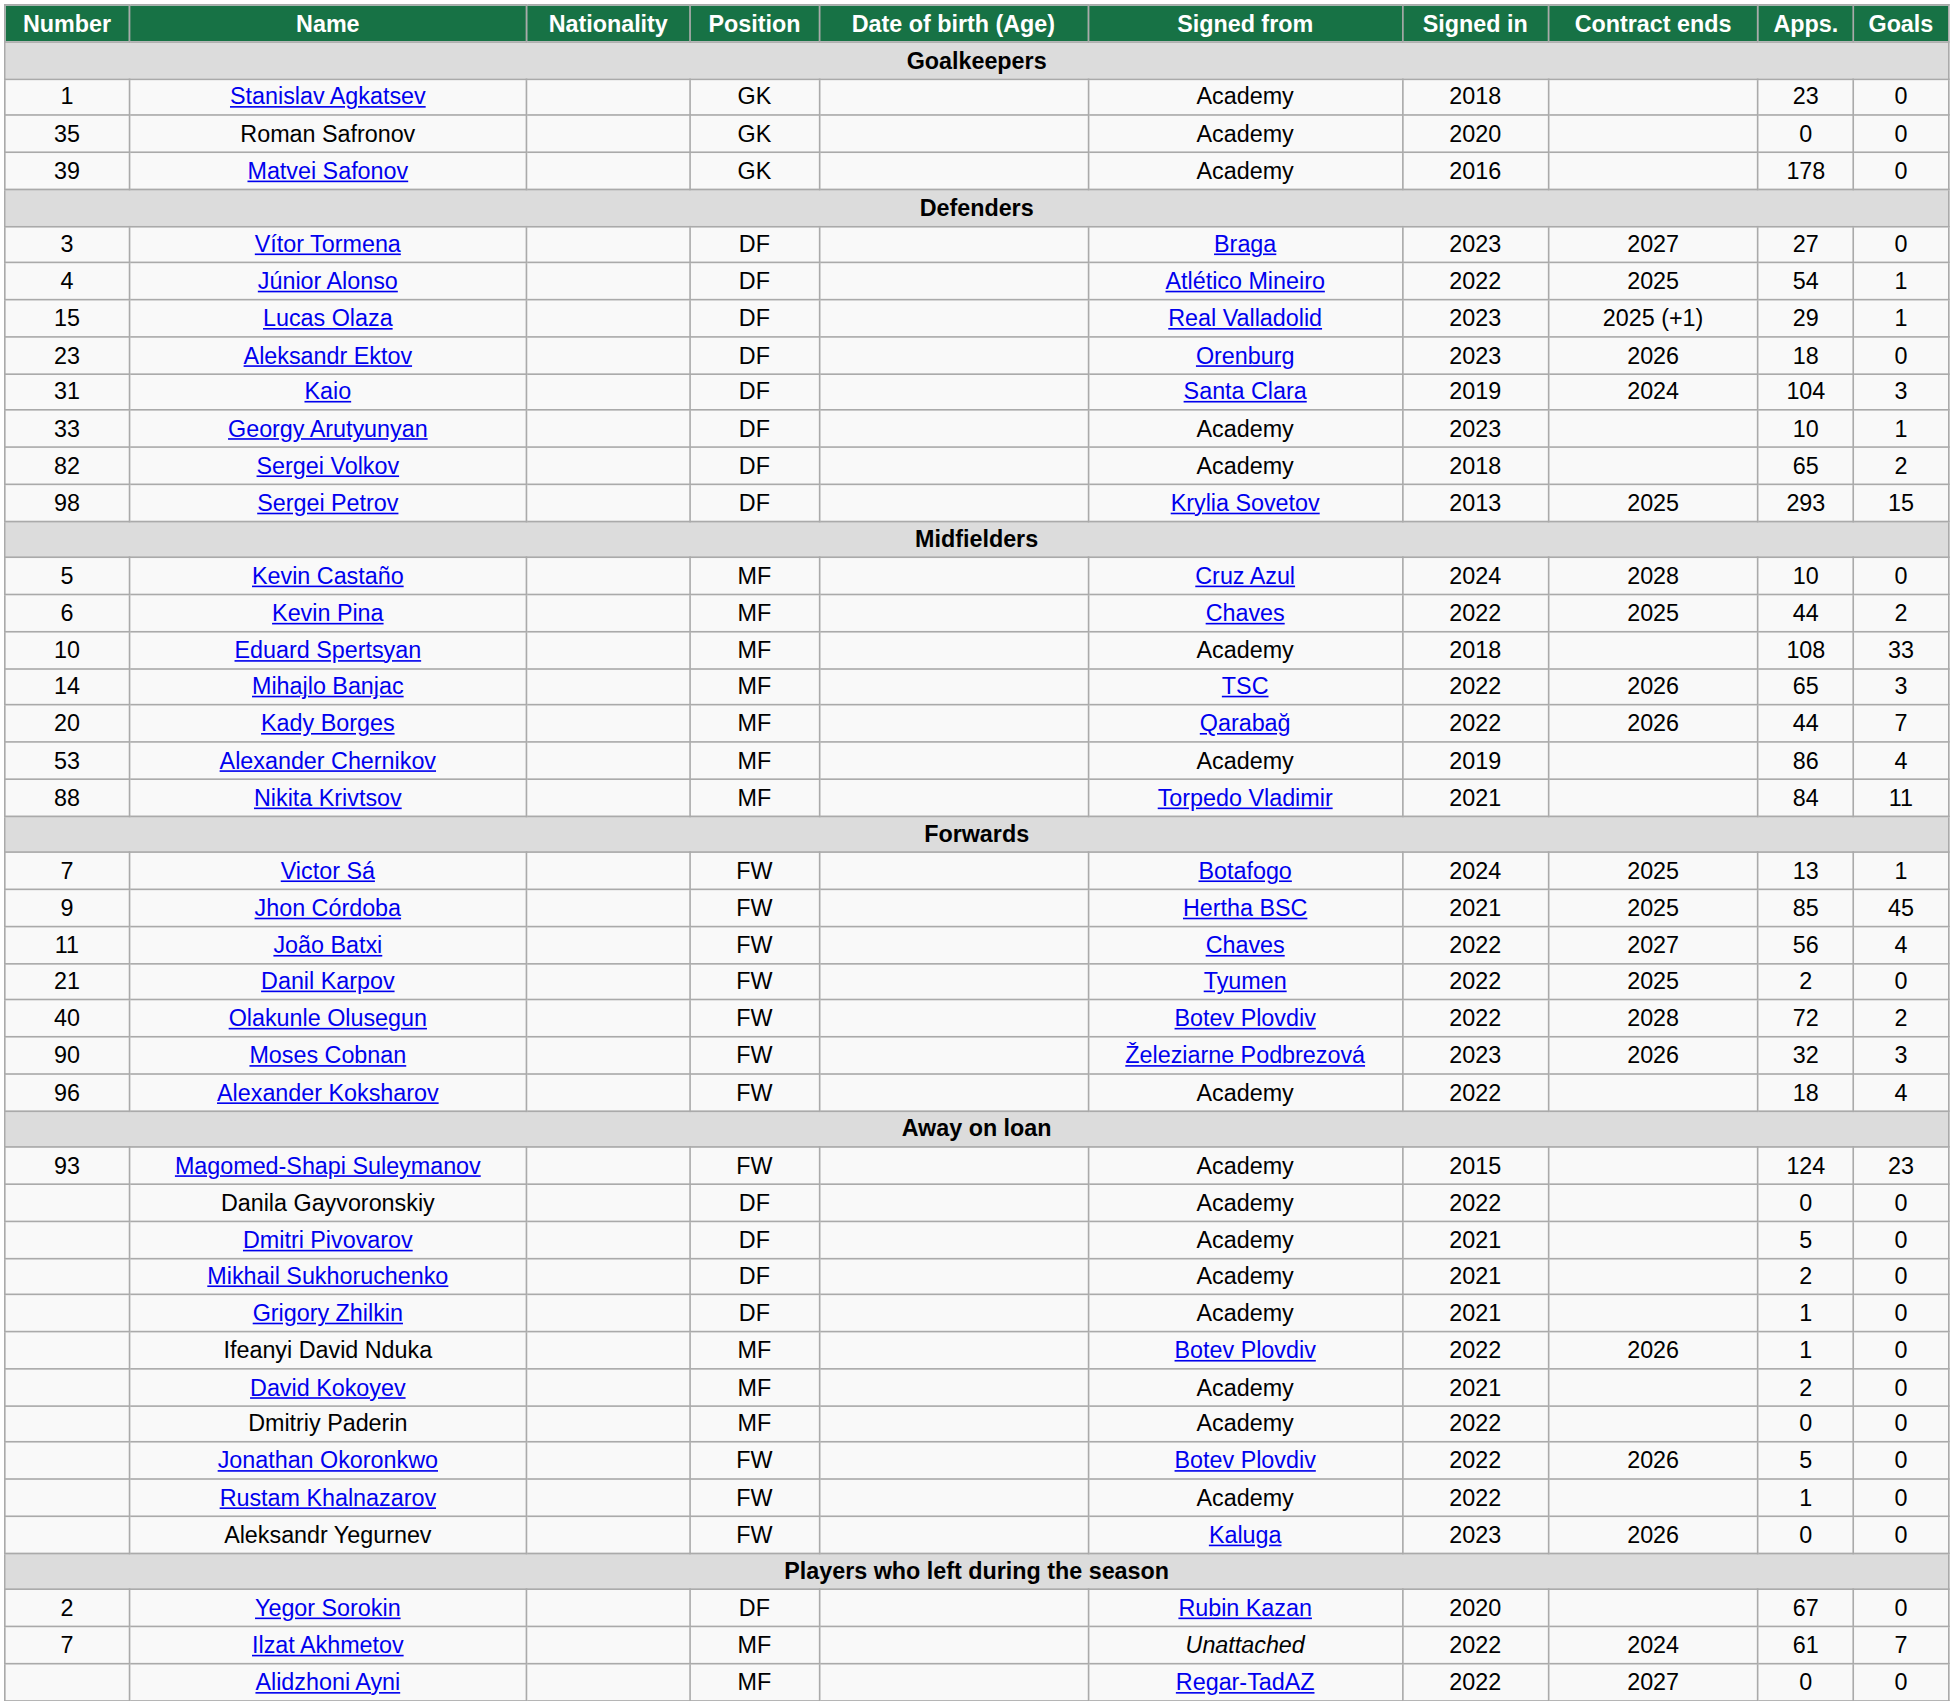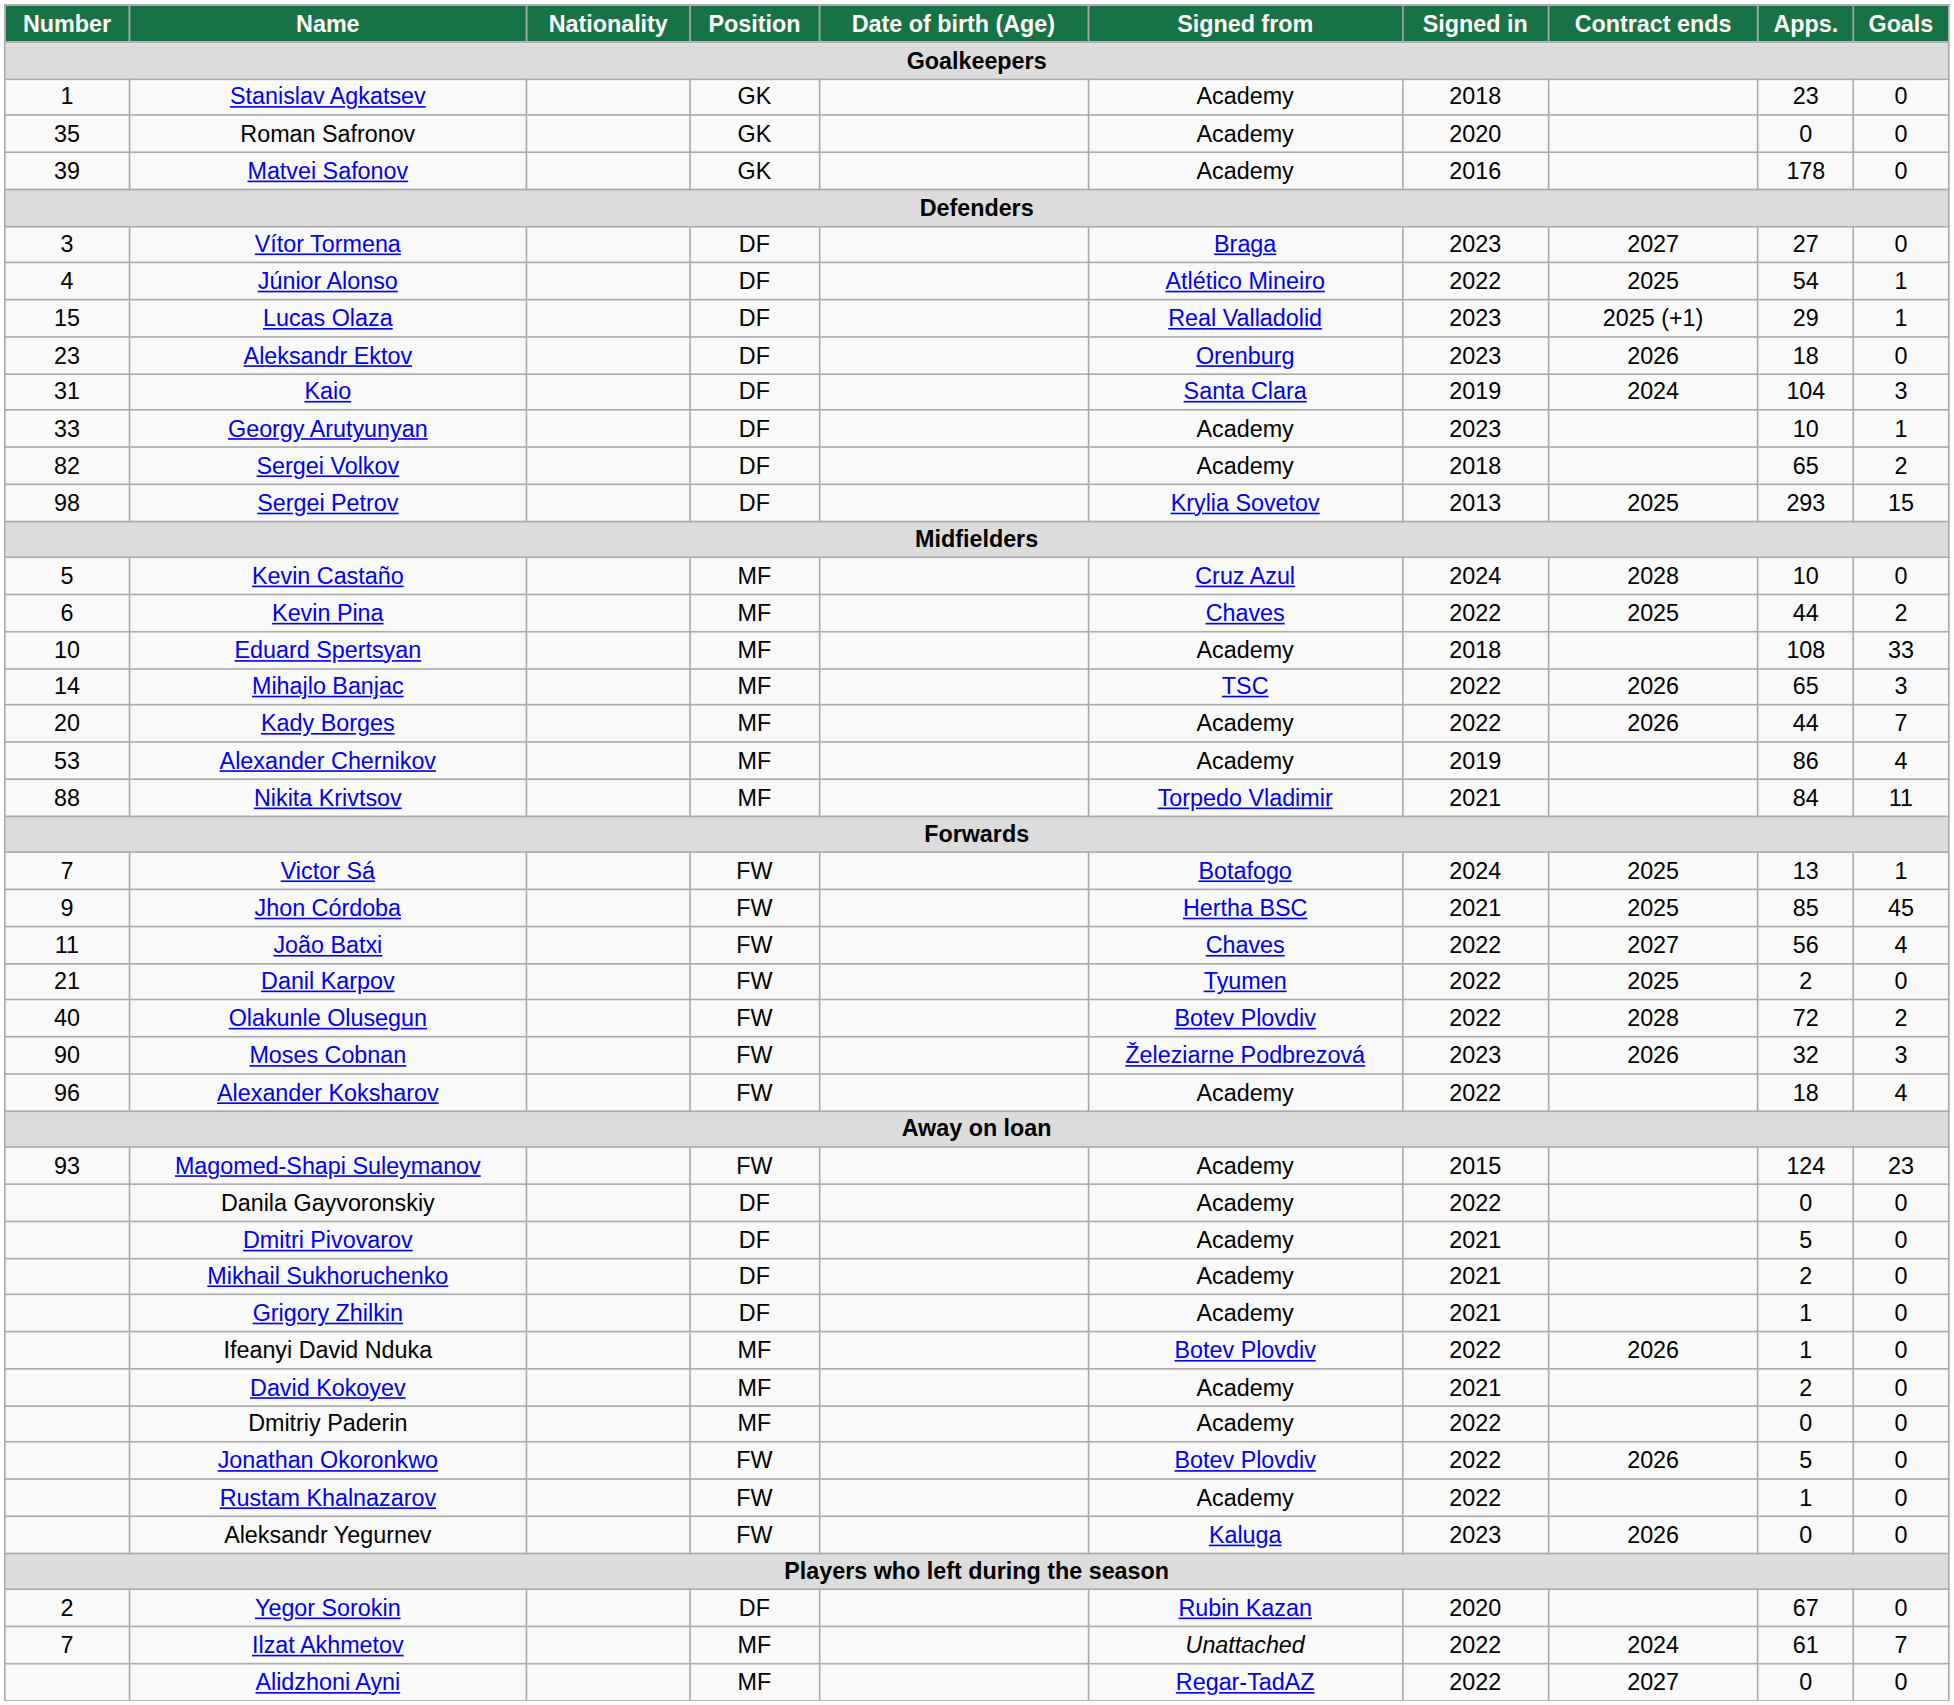 <table class="wikitable"  style="text-align:center; font-size:90%; width:95%;">
 <tr>
 <th style="background:#177245; color:#FFFFFF; text-align:center;">Number</th>
 <th style="background:#177245; color:#FFFFFF; text-align:center;">Name</th>
 <th style="background:#177245; color:#FFFFFF; text-align:center;">Nationality</th>
 <th style="background:#177245; color:#FFFFFF; text-align:center;">Position</th>
 <th style="background:#177245; color:#FFFFFF; text-align:center;">Date of birth (Age)</th>
 <th style="background:#177245; color:#FFFFFF; text-align:center;">Signed from</th>
 <th style="background:#177245; color:#FFFFFF; text-align:center;">Signed in</th>
 <th style="background:#177245; color:#FFFFFF; text-align:center;">Contract ends</th>
 <th style="background:#177245; color:#FFFFFF; text-align:center;">Apps.</th>
 <th style="background:#177245; color:#FFFFFF; text-align:center;">Goals</th>
 </tr>
 <tr>
 <th colspan="11"  style="background:#dcdcdc; text-align:center;">Goalkeepers</th>
 </tr>
 <tr>
 <td>1</td>
 <td><a href='#'>Stanislav Agkatsev</a></td>
 <td></td>
 <td>GK</td>
 <td></td>
 <td>Academy</td>
 <td>2018</td>
 <td></td>
 <td>23</td>
 <td>0</td>
 </tr>
 <tr>
 <td>35</td>
 <td>Roman Safronov</td>
 <td></td>
 <td>GK</td>
 <td></td>
 <td>Academy</td>
 <td>2020</td>
 <td></td>
 <td>0</td>
 <td>0</td>
 </tr>
 <tr>
 <td>39</td>
 <td><a href='#'>Matvei Safonov</a></td>
 <td></td>
 <td>GK</td>
 <td></td>
 <td>Academy</td>
 <td>2016</td>
 <td></td>
 <td>178</td>
 <td>0</td>
 </tr>
 <tr>
 <th colspan="11"  style="background:#dcdcdc; text-align:center;">Defenders</th>
 </tr>
 <tr>
 <td>3</td>
 <td><a href='#'>Vítor Tormena</a></td>
 <td></td>
 <td>DF</td>
 <td></td>
 <td><a href='#'>Braga</a></td>
 <td>2023</td>
 <td>2027</td>
 <td>27</td>
 <td>0</td>
 </tr>
 <tr>
 <td>4</td>
 <td><a href='#'>Júnior Alonso</a></td>
 <td></td>
 <td>DF</td>
 <td></td>
 <td><a href='#'>Atlético Mineiro</a></td>
 <td>2022</td>
 <td>2025</td>
 <td>54</td>
 <td>1</td>
 </tr>
 <tr>
 <td>15</td>
 <td><a href='#'>Lucas Olaza</a></td>
 <td></td>
 <td>DF</td>
 <td></td>
 <td><a href='#'>Real Valladolid</a></td>
 <td>2023</td>
 <td>2025 (+1)</td>
 <td>29</td>
 <td>1</td>
 </tr>
 <tr>
 <td>23</td>
 <td><a href='#'>Aleksandr Ektov</a></td>
 <td></td>
 <td>DF</td>
 <td></td>
 <td><a href='#'>Orenburg</a></td>
 <td>2023</td>
 <td>2026</td>
 <td>18</td>
 <td>0</td>
 </tr>
 <tr>
 <td>31</td>
 <td><a href='#'>Kaio</a></td>
 <td></td>
 <td>DF</td>
 <td></td>
 <td><a href='#'>Santa Clara</a></td>
 <td>2019</td>
 <td>2024</td>
 <td>104</td>
 <td>3</td>
 </tr>
 <tr>
 <td>33</td>
 <td><a href='#'>Georgy Arutyunyan</a></td>
 <td></td>
 <td>DF</td>
 <td></td>
 <td>Academy</td>
 <td>2023</td>
 <td></td>
 <td>10</td>
 <td>1</td>
 </tr>
 <tr>
 <td>82</td>
 <td><a href='#'>Sergei Volkov</a></td>
 <td></td>
 <td>DF</td>
 <td></td>
 <td>Academy</td>
 <td>2018</td>
 <td></td>
 <td>65</td>
 <td>2</td>
 </tr>
 <tr>
 <td>98</td>
 <td><a href='#'>Sergei Petrov</a></td>
 <td></td>
 <td>DF</td>
 <td></td>
 <td><a href='#'>Krylia Sovetov</a></td>
 <td>2013</td>
 <td>2025</td>
 <td>293</td>
 <td>15</td>
 </tr>
 <tr>
 <th colspan="11"  style="background:#dcdcdc; text-align:center;">Midfielders</th>
 </tr>
 <tr>
 <td>5</td>
 <td><a href='#'>Kevin Castaño</a></td>
 <td></td>
 <td>MF</td>
 <td></td>
 <td><a href='#'>Cruz Azul</a></td>
 <td>2024</td>
 <td>2028</td>
 <td>10</td>
 <td>0</td>
 </tr>
 <tr>
 <td>6</td>
 <td><a href='#'>Kevin Pina</a></td>
 <td></td>
 <td>MF</td>
 <td></td>
 <td><a href='#'>Chaves</a></td>
 <td>2022</td>
 <td>2025</td>
 <td>44</td>
 <td>2</td>
 </tr>
 <tr>
 <td>10</td>
 <td><a href='#'>Eduard Spertsyan</a></td>
 <td></td>
 <td>MF</td>
 <td></td>
 <td>Academy</td>
 <td>2018</td>
 <td></td>
 <td>108</td>
 <td>33</td>
 </tr>
 <tr>
 <td>14</td>
 <td><a href='#'>Mihajlo Banjac</a></td>
 <td></td>
 <td>MF</td>
 <td></td>
 <td><a href='#'>TSC</a></td>
 <td>2022</td>
 <td>2026</td>
 <td>65</td>
 <td>3</td>
 </tr>
 <tr>
 <td>20</td>
 <td><a href='#'>Kady Borges</a></td>
 <td></td>
 <td>MF</td>
 <td></td>
-<td><a href='#'>Qarabağ</a></td>
+<td>Academy</td>
 <td>2022</td>
 <td>2026</td>
 <td>44</td>
 <td>7</td>
 </tr>
 <tr>
 <td>53</td>
 <td><a href='#'>Alexander Chernikov</a></td>
 <td></td>
 <td>MF</td>
 <td></td>
 <td>Academy</td>
 <td>2019</td>
 <td></td>
 <td>86</td>
 <td>4</td>
 </tr>
 <tr>
 <td>88</td>
 <td><a href='#'>Nikita Krivtsov</a></td>
 <td></td>
 <td>MF</td>
 <td></td>
 <td><a href='#'>Torpedo Vladimir</a></td>
 <td>2021</td>
 <td></td>
 <td>84</td>
 <td>11</td>
 </tr>
 <tr>
 <th colspan="11"  style="background:#dcdcdc; text-align:center;">Forwards</th>
 </tr>
 <tr>
 <td>7</td>
 <td><a href='#'>Victor Sá</a></td>
 <td></td>
 <td>FW</td>
 <td></td>
 <td><a href='#'>Botafogo</a></td>
 <td>2024</td>
 <td>2025</td>
 <td>13</td>
 <td>1</td>
 </tr>
 <tr>
 <td>9</td>
 <td><a href='#'>Jhon Córdoba</a></td>
 <td></td>
 <td>FW</td>
 <td></td>
 <td><a href='#'>Hertha BSC</a></td>
 <td>2021</td>
 <td>2025</td>
 <td>85</td>
 <td>45</td>
 </tr>
 <tr>
 <td>11</td>
 <td><a href='#'>João Batxi</a></td>
 <td></td>
 <td>FW</td>
 <td></td>
 <td><a href='#'>Chaves</a></td>
 <td>2022</td>
 <td>2027</td>
 <td>56</td>
 <td>4</td>
 </tr>
 <tr>
 <td>21</td>
 <td><a href='#'>Danil Karpov</a></td>
 <td></td>
 <td>FW</td>
 <td></td>
 <td><a href='#'>Tyumen</a></td>
 <td>2022</td>
 <td>2025</td>
 <td>2</td>
 <td>0</td>
 </tr>
 <tr>
 <td>40</td>
 <td><a href='#'>Olakunle Olusegun</a></td>
 <td></td>
 <td>FW</td>
 <td></td>
 <td><a href='#'>Botev Plovdiv</a></td>
 <td>2022</td>
 <td>2028</td>
 <td>72</td>
 <td>2</td>
 </tr>
 <tr>
 <td>90</td>
 <td><a href='#'>Moses Cobnan</a></td>
 <td></td>
 <td>FW</td>
 <td></td>
 <td><a href='#'>Železiarne Podbrezová</a></td>
 <td>2023</td>
 <td>2026</td>
 <td>32</td>
 <td>3</td>
 </tr>
 <tr>
 <td>96</td>
 <td><a href='#'>Alexander Koksharov</a></td>
 <td></td>
 <td>FW</td>
 <td></td>
 <td>Academy</td>
 <td>2022</td>
 <td></td>
 <td>18</td>
 <td>4</td>
 </tr>
 <tr>
 <th colspan="11"  style="background:#dcdcdc; text-align:center;">Away on loan</th>
 </tr>
 <tr>
 <td>93</td>
 <td><a href='#'>Magomed-Shapi Suleymanov</a></td>
 <td></td>
 <td>FW</td>
 <td></td>
 <td>Academy</td>
 <td>2015</td>
 <td></td>
 <td>124</td>
 <td>23</td>
 </tr>
 <tr>
 <td></td>
 <td>Danila Gayvoronskiy</td>
 <td></td>
 <td>DF</td>
 <td></td>
 <td>Academy</td>
 <td>2022</td>
 <td></td>
 <td>0</td>
 <td>0</td>
 </tr>
 <tr>
 <td></td>
 <td><a href='#'>Dmitri Pivovarov</a></td>
 <td></td>
 <td>DF</td>
 <td></td>
 <td>Academy</td>
 <td>2021</td>
 <td></td>
 <td>5</td>
 <td>0</td>
 </tr>
 <tr>
 <td></td>
 <td><a href='#'>Mikhail Sukhoruchenko</a></td>
 <td></td>
 <td>DF</td>
 <td></td>
 <td>Academy</td>
 <td>2021</td>
 <td></td>
 <td>2</td>
 <td>0</td>
 </tr>
 <tr>
 <td></td>
 <td><a href='#'>Grigory Zhilkin</a></td>
 <td></td>
 <td>DF</td>
 <td></td>
 <td>Academy</td>
 <td>2021</td>
 <td></td>
 <td>1</td>
 <td>0</td>
 </tr>
 <tr>
 <td></td>
 <td>Ifeanyi David Nduka</td>
 <td></td>
 <td>MF</td>
 <td></td>
 <td><a href='#'>Botev Plovdiv</a></td>
 <td>2022</td>
 <td>2026</td>
 <td>1</td>
 <td>0</td>
 </tr>
 <tr>
 <td></td>
 <td><a href='#'>David Kokoyev</a></td>
 <td></td>
 <td>MF</td>
 <td></td>
 <td>Academy</td>
 <td>2021</td>
 <td></td>
 <td>2</td>
 <td>0</td>
 </tr>
 <tr>
 <td></td>
 <td>Dmitriy Paderin</td>
 <td></td>
 <td>MF</td>
 <td></td>
 <td>Academy</td>
 <td>2022</td>
 <td></td>
 <td>0</td>
 <td>0</td>
 </tr>
 <tr>
 <td></td>
 <td><a href='#'>Jonathan Okoronkwo</a></td>
 <td></td>
 <td>FW</td>
 <td></td>
 <td><a href='#'>Botev Plovdiv</a></td>
 <td>2022</td>
 <td>2026</td>
 <td>5</td>
 <td>0</td>
 </tr>
 <tr>
 <td></td>
 <td><a href='#'>Rustam Khalnazarov</a></td>
 <td></td>
 <td>FW</td>
 <td></td>
 <td>Academy</td>
 <td>2022</td>
 <td></td>
 <td>1</td>
 <td>0</td>
 </tr>
 <tr>
 <td></td>
 <td>Aleksandr Yegurnev</td>
 <td></td>
 <td>FW</td>
 <td></td>
 <td><a href='#'>Kaluga</a></td>
 <td>2023</td>
 <td>2026</td>
 <td>0</td>
 <td>0</td>
 </tr>
 <tr>
 <th colspan="11"  style="background:#dcdcdc; text-align:center;">Players who left during the season</th>
 </tr>
 <tr>
 <td>2</td>
 <td><a href='#'>Yegor Sorokin</a></td>
 <td></td>
 <td>DF</td>
 <td></td>
 <td><a href='#'>Rubin Kazan</a></td>
 <td>2020</td>
 <td></td>
 <td>67</td>
 <td>0</td>
 </tr>
 <tr>
 <td>7</td>
 <td><a href='#'>Ilzat Akhmetov</a></td>
 <td></td>
 <td>MF</td>
 <td></td>
 <td><em>Unattached</em></td>
 <td>2022</td>
 <td>2024</td>
 <td>61</td>
 <td>7</td>
 </tr>
 <tr>
 <td></td>
 <td><a href='#'>Alidzhoni Ayni</a></td>
 <td></td>
 <td>MF</td>
 <td></td>
 <td><a href='#'>Regar-TadAZ</a></td>
 <td>2022</td>
 <td>2027</td>
 <td>0</td>
 <td>0</td>
 </tr>
 </table>
